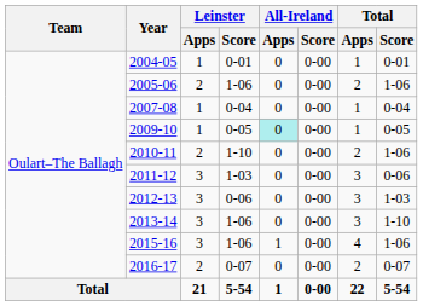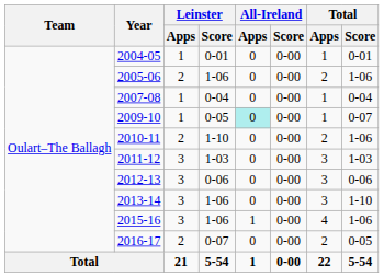 <table class="wikitable" style="text-align:center">
 <tr>
 <th rowspan="2">Team</th>
 <th rowspan="2">Year</th>
 <th colspan="2"><a href='#'>Leinster</a></th>
 <th colspan="2"><a href='#'>All-Ireland</a></th>
 <th colspan="2">Total</th>
 </tr>
 <tr>
 <th>Apps</th>
 <th>Score</th>
 <th>Apps</th>
 <th>Score</th>
 <th>Apps</th>
 <th>Score</th>
 </tr>
 <tr>
 <td rowspan="10"><a href='#'>Oulart–The Ballagh</a></td>
 <td><a href='#'>2004-05</a></td>
 <td>1</td>
 <td>0-01</td>
 <td>0</td>
 <td>0-00</td>
 <td>1</td>
 <td>0-01</td>
 </tr>
 <tr>
 <td><a href='#'>2005-06</a></td>
 <td>2</td>
 <td>1-06</td>
 <td>0</td>
 <td>0-00</td>
 <td>2</td>
 <td>1-06</td>
 </tr>
 <tr>
 <td><a href='#'>2007-08</a></td>
 <td>1</td>
 <td>0-04</td>
 <td>0</td>
 <td>0-00</td>
 <td>1</td>
 <td>0-04</td>
 </tr>
 <tr>
 <td><a href='#'>2009-10</a></td>
 <td>1</td>
 <td>0-05</td>
 <td style="background: paleturquoise;">0</td>
 <td>0-00</td>
 <td>1</td>
-<td>0-05</td>
+<td>0-07</td>
 </tr>
 <tr>
 <td><a href='#'>2010-11</a></td>
 <td>2</td>
 <td>1-10</td>
 <td>0</td>
 <td>0-00</td>
 <td>2</td>
 <td>1-06</td>
 </tr>
 <tr>
 <td><a href='#'>2011-12</a></td>
 <td>3</td>
 <td>1-03</td>
 <td>0</td>
 <td>0-00</td>
 <td>3</td>
-<td>0-06</td>
+<td>1-03</td>
 </tr>
 <tr>
 <td><a href='#'>2012-13</a></td>
 <td>3</td>
 <td>0-06</td>
 <td>0</td>
 <td>0-00</td>
 <td>3</td>
-<td>1-03</td>
+<td>0-06</td>
 </tr>
 <tr>
 <td><a href='#'>2013-14</a></td>
 <td>3</td>
 <td>1-06</td>
 <td>0</td>
 <td>0-00</td>
 <td>3</td>
 <td>1-10</td>
 </tr>
 <tr>
 <td><a href='#'>2015-16</a></td>
 <td>3</td>
 <td>1-06</td>
 <td>1</td>
 <td>0-00</td>
 <td>4</td>
 <td>1-06</td>
 </tr>
 <tr>
 <td><a href='#'>2016-17</a></td>
 <td>2</td>
 <td>0-07</td>
 <td>0</td>
 <td>0-00</td>
 <td>2</td>
-<td>0-07</td>
+<td>0-05</td>
 </tr>
 <tr>
 <th colspan="2">Total</th>
 <td><strong>21</strong></td>
 <td><strong>5-54</strong></td>
 <td><strong>1</strong></td>
 <td><strong>0-00</strong></td>
 <td><strong>22</strong></td>
 <td><strong>5-54</strong></td>
 </tr>
 </table>
